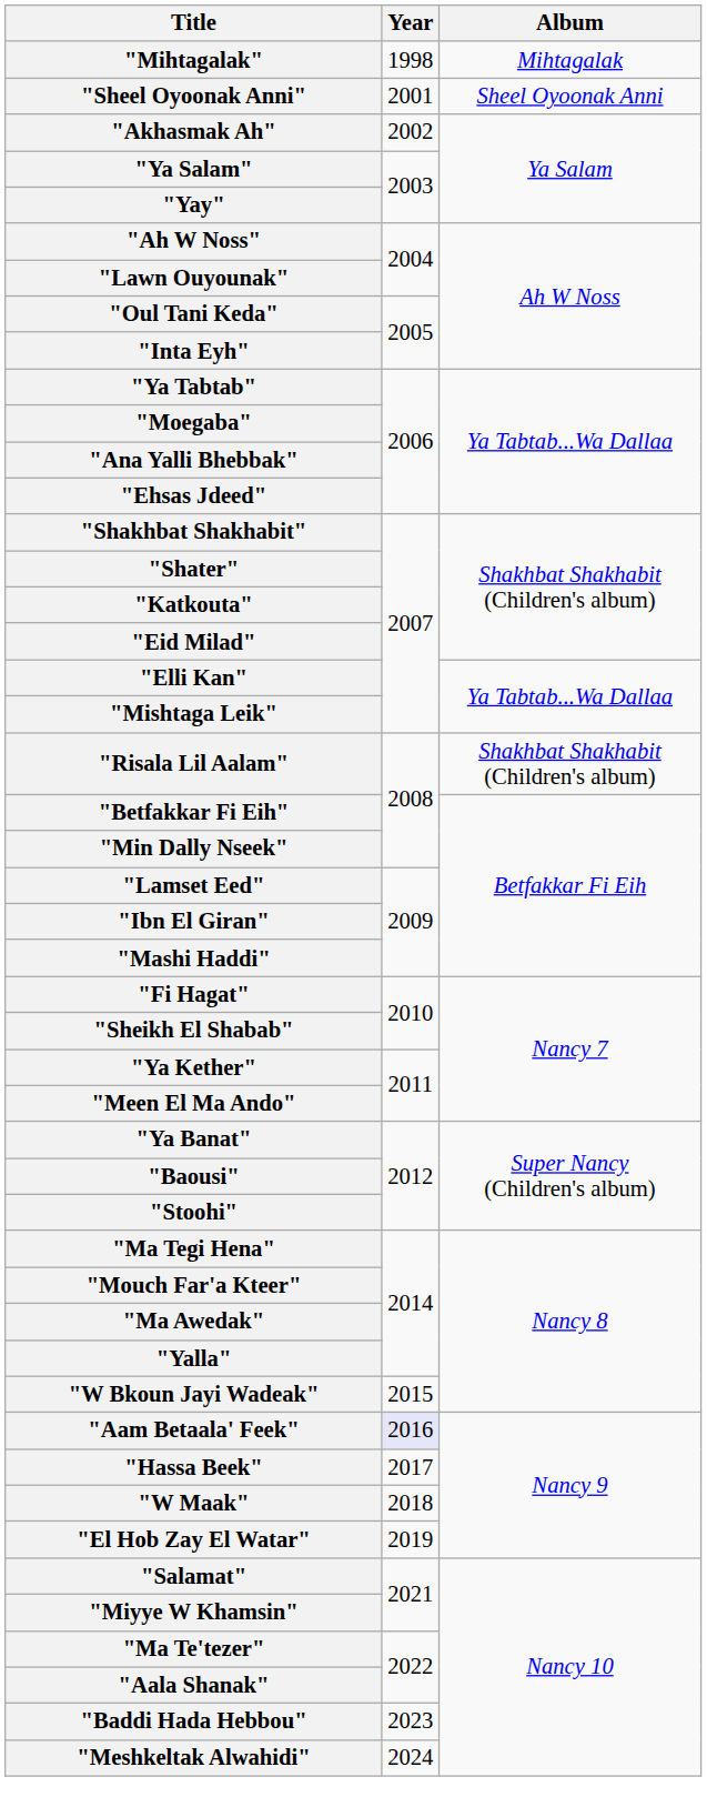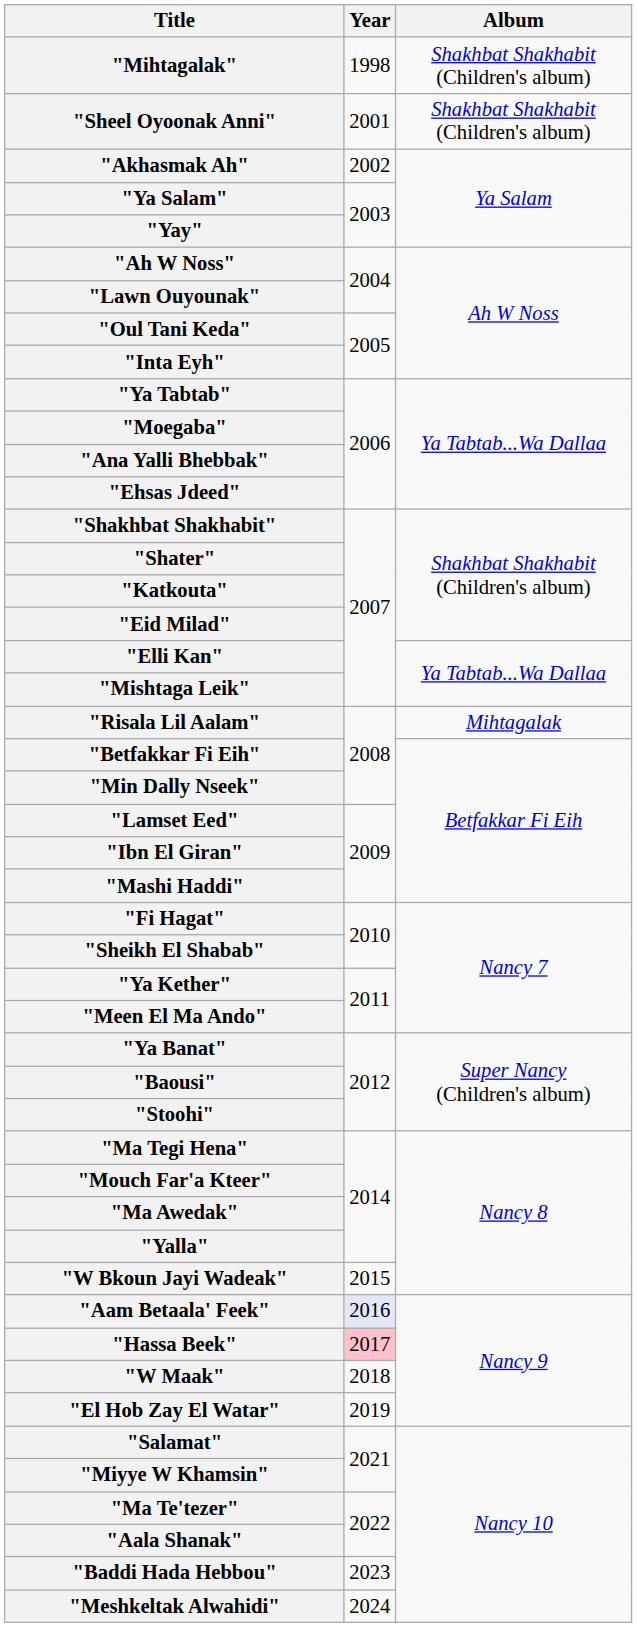 <table class="wikitable plainrowheaders" style="text-align:center;">
 <tr>
 <th scope="col" style="width:16em;">Title</th>
 <th scope="col" style="width:2em;">Year</th>
 <th scope="col" style="width:11em;">Album</th>
 </tr>
 <tr>
 <th scope="row">"Mihtagalak"</th>
 <td>1998</td>
-<td><em><a href='#'>Mihtagalak</a></em></td>
+<td><em><a href='#'>Shakhbat Shakhabit</a></em><br>(Children's album)</td>
 </tr>
 <tr>
 <th scope="row">"Sheel Oyoonak Anni"</th>
 <td>2001</td>
-<td><em><a href='#'>Sheel Oyoonak Anni</a></em></td>
+<td><em><a href='#'>Shakhbat Shakhabit</a></em><br>(Children's album)</td>
 </tr>
 <tr>
 <th scope="row">"Akhasmak Ah"</th>
 <td>2002</td>
 <td rowspan="3"><em><a href='#'>Ya Salam</a></em></td>
 </tr>
 <tr>
 <th scope="row">"Ya Salam"</th>
 <td rowspan="2">2003</td>
 </tr>
 <tr>
 <th scope="row">"Yay"</th>
 </tr>
 <tr>
 <th scope="row">"Ah W Noss"</th>
 <td rowspan="2">2004</td>
 <td rowspan="4"><em><a href='#'>Ah W Noss</a></em></td>
 </tr>
 <tr>
 <th scope="row">"Lawn Ouyounak"</th>
 </tr>
 <tr>
 <th scope="row">"Oul Tani Keda"</th>
 <td rowspan="2">2005</td>
 </tr>
 <tr>
 <th scope="row">"Inta Eyh"</th>
 </tr>
 <tr>
 <th scope="row">"Ya Tabtab"</th>
 <td rowspan="4">2006</td>
 <td rowspan="4"><em><a href='#'>Ya Tabtab...Wa Dallaa</a></em></td>
 </tr>
 <tr>
 <th scope="row">"Moegaba"</th>
 </tr>
 <tr>
 <th scope="row">"Ana Yalli Bhebbak"</th>
 </tr>
 <tr>
 <th scope="row">"Ehsas Jdeed"</th>
 </tr>
 <tr>
 <th scope="row">"Shakhbat Shakhabit"</th>
 <td rowspan="6">2007</td>
 <td rowspan="4"><em><a href='#'>Shakhbat Shakhabit</a></em><br>(Children's album)</td>
 </tr>
 <tr>
 <th scope="row">"Shater"</th>
 </tr>
 <tr>
 <th scope="row">"Katkouta"</th>
 </tr>
 <tr>
 <th scope="row">"Eid Milad"</th>
 </tr>
 <tr>
 <th scope="row">"Elli Kan"</th>
 <td rowspan="2"><em><a href='#'>Ya Tabtab...Wa Dallaa</a></em></td>
 </tr>
 <tr>
 <th scope="row">"Mishtaga Leik"</th>
 </tr>
 <tr>
 <th scope="row">"Risala Lil Aalam"</th>
 <td rowspan="3">2008</td>
-<td><em><a href='#'>Shakhbat Shakhabit</a></em><br>(Children's album)</td>
+<td><em><a href='#'>Mihtagalak</a></em></td>
 </tr>
 <tr>
 <th scope="row">"Betfakkar Fi Eih"</th>
 <td rowspan="5"><em><a href='#'>Betfakkar Fi Eih</a></em></td>
 </tr>
 <tr>
 <th scope="row">"Min Dally Nseek"</th>
 </tr>
 <tr>
 <th scope="row">"Lamset Eed"</th>
 <td rowspan="3">2009</td>
 </tr>
 <tr>
 <th scope="row">"Ibn El Giran"</th>
 </tr>
 <tr>
 <th scope="row">"Mashi Haddi"</th>
 </tr>
 <tr>
 <th scope="row">"Fi Hagat"</th>
 <td rowspan="2">2010</td>
 <td rowspan="4"><em><a href='#'>Nancy 7</a></em></td>
 </tr>
 <tr>
 <th scope="row">"Sheikh El Shabab"</th>
 </tr>
 <tr>
 <th scope="row">"Ya Kether"</th>
 <td rowspan="2">2011</td>
 </tr>
 <tr>
 <th scope="row">"Meen El Ma Ando"</th>
 </tr>
 <tr>
 <th scope="row">"Ya Banat"</th>
 <td rowspan="3">2012</td>
 <td rowspan="3"><em><a href='#'>Super Nancy</a></em><br>(Children's album)</td>
 </tr>
 <tr>
 <th scope="row">"Baousi"</th>
 </tr>
 <tr>
 <th scope="row">"Stoohi"</th>
 </tr>
 <tr>
 <th scope="row">"Ma Tegi Hena"</th>
 <td rowspan="4">2014</td>
 <td rowspan="5"><em><a href='#'>Nancy 8</a></em></td>
 </tr>
 <tr>
 <th scope="row">"Mouch Far'a Kteer"</th>
 </tr>
 <tr>
 <th scope="row">"Ma Awedak"</th>
 </tr>
 <tr>
 <th scope="row">"Yalla"</th>
 </tr>
 <tr>
 <th scope="row">"W Bkoun Jayi Wadeak"</th>
 <td>2015</td>
 </tr>
 <tr>
 <th scope="row">"Aam Betaala' Feek"</th>
 <td style="background: lavender;">2016</td>
 <td rowspan="4"><em><a href='#'>Nancy 9</a></em></td>
 </tr>
 <tr>
 <th scope="row">"Hassa Beek"</th>
-<td>2017</td>
+<td style="background: pink;">2017</td>
 </tr>
 <tr>
 <th scope="row">"W Maak"</th>
 <td>2018</td>
 </tr>
 <tr>
 <th scope="row">"El Hob Zay El Watar"</th>
 <td>2019</td>
 </tr>
 <tr>
 <th scope="row">"Salamat"</th>
 <td rowspan="2">2021</td>
 <td rowspan="6"><em><a href='#'>Nancy 10</a></em></td>
 </tr>
 <tr>
 <th scope="row">"Miyye W Khamsin"</th>
 </tr>
 <tr>
 <th scope="row">"Ma Te'tezer"</th>
 <td rowspan="2">2022</td>
 </tr>
 <tr>
 <th scope="row">"Aala Shanak"</th>
 </tr>
 <tr>
 <th scope="row">"Baddi Hada Hebbou"</th>
 <td rowspan="1">2023</td>
 </tr>
 <tr>
 <th scope="row">"Meshkeltak Alwahidi"</th>
 <td rowspan="1">2024</td>
 </tr>
 </table>
